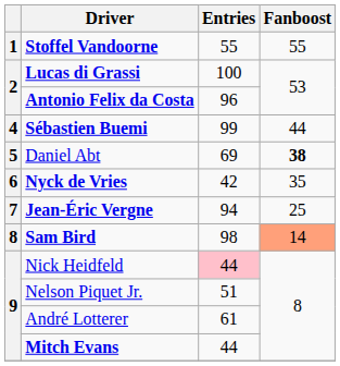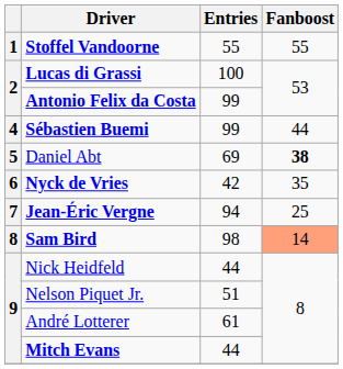 <table class="wikitable" style="text-align:center">
 <tr>
 <th></th>
 <th>Driver</th>
 <th>Entries</th>
 <th>Fanboost</th>
 </tr>
 <tr>
 <th>1</th>
 <td align=left> <strong><a href='#'>Stoffel Vandoorne</a></strong></td>
 <td>55</td>
 <td>55</td>
 </tr>
 <tr>
 <th rowspan=2>2</th>
 <td align=left> <strong><a href='#'>Lucas di Grassi</a></strong></td>
 <td>100</td>
 <td rowspan=2>53</td>
 </tr>
 <tr>
 <td align=left> <strong><a href='#'>Antonio Felix da Costa</a></strong></td>
-<td>96</td>
+<td>99</td>
 </tr>
 <tr>
 <th>4</th>
 <td align=left> <strong><a href='#'>Sébastien Buemi</a></strong></td>
 <td>99</td>
 <td>44</td>
 </tr>
 <tr>
 <th>5</th>
 <td align="left"> <a href='#'>Daniel Abt</a></td>
 <td>69</td>
 <td><strong>38</strong></td>
 </tr>
 <tr>
 <th>6</th>
 <td align=left> <strong><a href='#'>Nyck de Vries</a></strong></td>
 <td>42</td>
 <td>35</td>
 </tr>
 <tr>
 <th>7</th>
 <td align=left> <strong><a href='#'>Jean-Éric Vergne</a></strong></td>
 <td>94</td>
 <td>25</td>
 </tr>
 <tr>
 <th>8</th>
 <td align=left> <strong><a href='#'>Sam Bird</a></strong></td>
 <td>98</td>
 <td style="background: lightsalmon;">14</td>
 </tr>
 <tr>
 <th rowspan=4>9</th>
 <td align=left> <a href='#'>Nick Heidfeld</a></td>
-<td style="background: pink;">44</td>
+<td>44</td>
 <td rowspan=4>8</td>
 </tr>
 <tr>
 <td align=left> <a href='#'>Nelson Piquet Jr.</a></td>
 <td>51</td>
 </tr>
 <tr>
 <td align=left> <a href='#'>André Lotterer</a></td>
 <td>61</td>
 </tr>
 <tr>
 <td align=left> <strong><a href='#'>Mitch Evans</a></strong></td>
 <td>44</td>
 </tr>
 <tr>
 </tr>
 </table>
